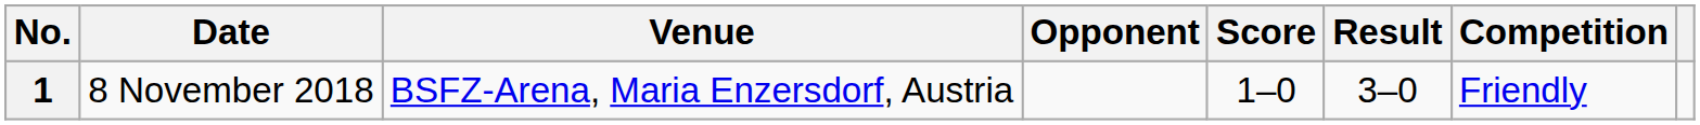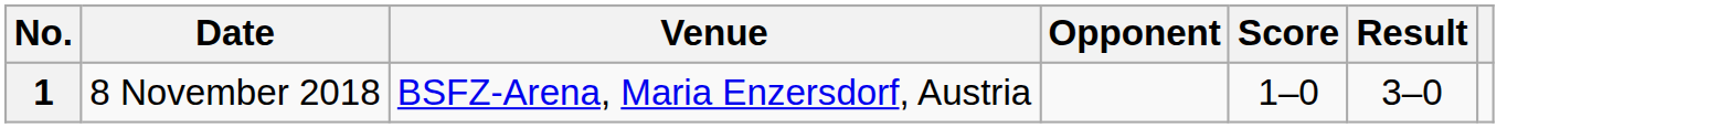 <table class="wikitable sortable plainrowheaders">
 <tr>
 <th scope=col>No.</th>
 <th scope=col data-sort-type=date>Date</th>
 <th scope=col>Venue</th>
 <th scope=col>Opponent</th>
 <th scope=col>Score</th>
 <th scope=col>Result</th>
-<th scope=col>Competition</th>
 <th scope=col class=unsortable></th>
 </tr>
 <tr>
 <th scope=row style="text-align: center">1</th>
 <td>8 November 2018</td>
 <td><a href='#'>BSFZ-Arena</a>, <a href='#'>Maria Enzersdorf</a>, Austria</td>
 <td></td>
 <td align=center>1–0</td>
 <td align=center>3–0</td>
-<td><a href='#'>Friendly</a></td>
 <td align=center></td>
 </tr>
 </table>
